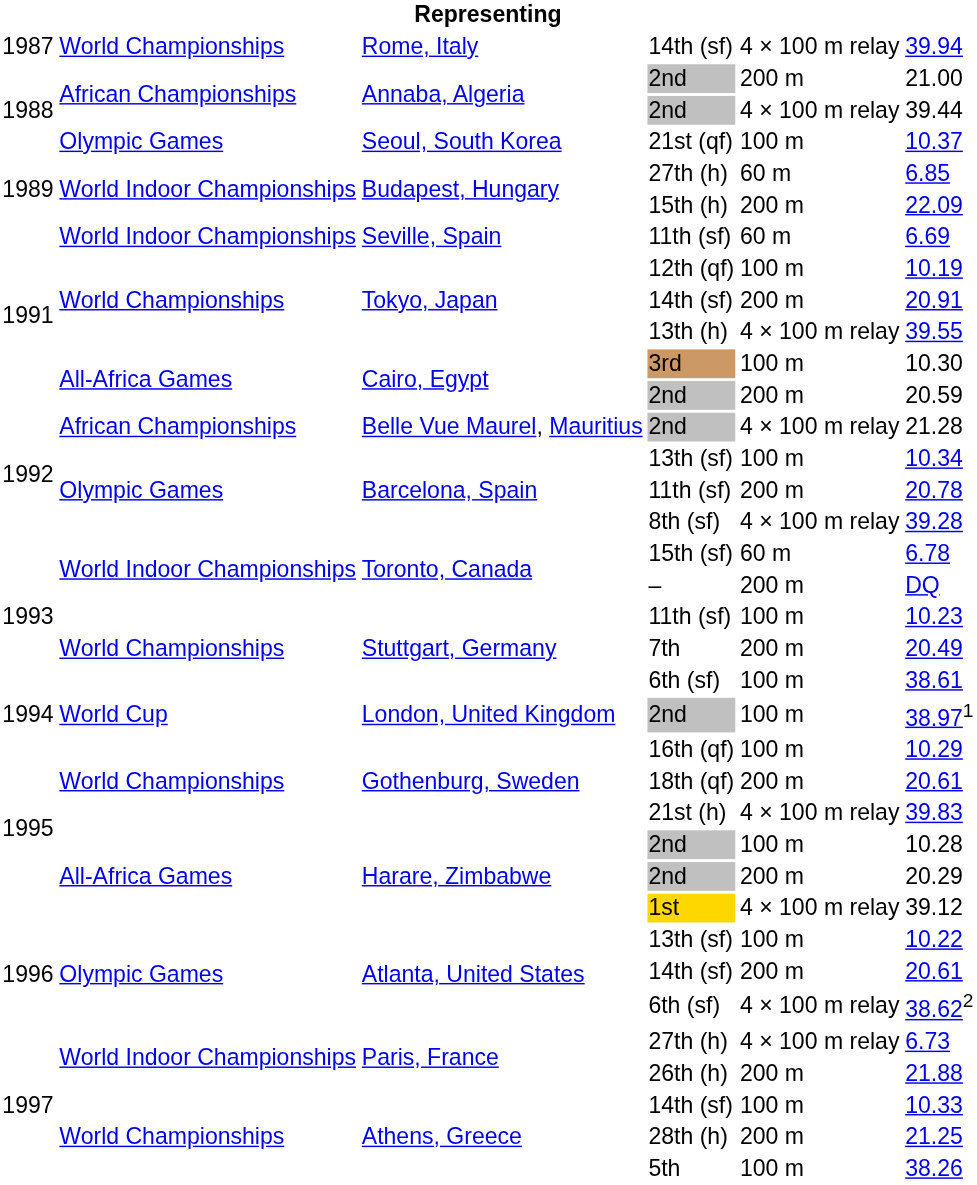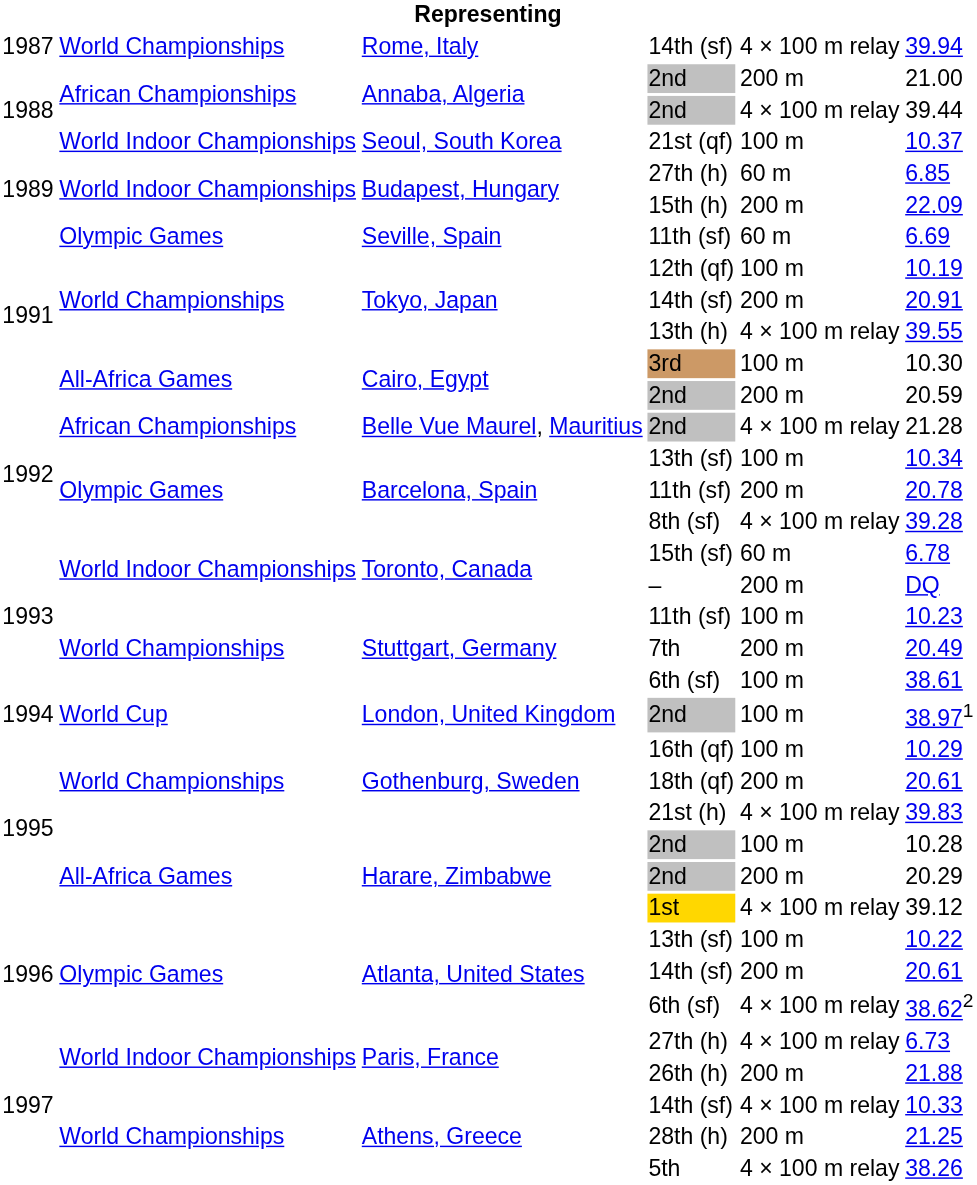 <table>
 <tr>
 <th colspan="6">Representing </th>
 </tr>
 <tr>
 <td>1987</td>
 <td><a href='#'>World Championships</a></td>
 <td><a href='#'>Rome, Italy</a></td>
 <td>14th (sf)</td>
 <td>4 × 100 m relay</td>
 <td><a href='#'>39.94</a></td>
 </tr>
 <tr>
 <td rowspan=3>1988</td>
 <td rowspan=2><a href='#'>African Championships</a></td>
 <td rowspan=2><a href='#'>Annaba, Algeria</a></td>
 <td bgcolor="silver">2nd</td>
 <td>200 m</td>
 <td>21.00</td>
 </tr>
 <tr>
 <td bgcolor="silver">2nd</td>
 <td>4 × 100 m relay</td>
 <td>39.44</td>
 </tr>
 <tr>
-<td><a href='#'>Olympic Games</a></td>
+<td><a href='#'>World Indoor Championships</a></td>
 <td><a href='#'>Seoul, South Korea</a></td>
 <td>21st (qf)</td>
 <td>100 m</td>
 <td><a href='#'>10.37</a></td>
 </tr>
 <tr>
 <td rowspan=2>1989</td>
 <td rowspan=2><a href='#'>World Indoor Championships</a></td>
 <td rowspan=2><a href='#'>Budapest, Hungary</a></td>
 <td>27th (h)</td>
 <td>60 m</td>
 <td><a href='#'>6.85</a></td>
 </tr>
 <tr>
 <td>15th (h)</td>
 <td>200 m</td>
 <td><a href='#'>22.09</a></td>
 </tr>
 <tr>
 <td rowspan=6>1991</td>
-<td><a href='#'>World Indoor Championships</a></td>
+<td><a href='#'>Olympic Games</a></td>
 <td><a href='#'>Seville, Spain</a></td>
 <td>11th (sf)</td>
 <td>60 m</td>
 <td><a href='#'>6.69</a></td>
 </tr>
 <tr>
 <td rowspan=3><a href='#'>World Championships</a></td>
 <td rowspan=3><a href='#'>Tokyo, Japan</a></td>
 <td>12th (qf)</td>
 <td>100 m</td>
 <td><a href='#'>10.19</a></td>
 </tr>
 <tr>
 <td>14th (sf)</td>
 <td>200 m</td>
 <td><a href='#'>20.91</a></td>
 </tr>
 <tr>
 <td>13th (h)</td>
 <td>4 × 100 m relay</td>
 <td><a href='#'>39.55</a></td>
 </tr>
 <tr>
 <td rowspan=2><a href='#'>All-Africa Games</a></td>
 <td rowspan=2><a href='#'>Cairo, Egypt</a></td>
 <td bgcolor="cc9966">3rd</td>
 <td>100 m</td>
 <td>10.30</td>
 </tr>
 <tr>
 <td bgcolor="silver">2nd</td>
 <td>200 m</td>
 <td>20.59</td>
 </tr>
 <tr>
 <td rowspan=4>1992</td>
 <td><a href='#'>African Championships</a></td>
 <td><a href='#'>Belle Vue Maurel</a>, <a href='#'>Mauritius</a></td>
 <td bgcolor="silver">2nd</td>
 <td>4 × 100 m relay</td>
 <td>21.28</td>
 </tr>
 <tr>
 <td rowspan=3><a href='#'>Olympic Games</a></td>
 <td rowspan=3><a href='#'>Barcelona, Spain</a></td>
 <td>13th (sf)</td>
 <td>100 m</td>
 <td><a href='#'>10.34</a></td>
 </tr>
 <tr>
 <td>11th (sf)</td>
 <td>200 m</td>
 <td><a href='#'>20.78</a></td>
 </tr>
 <tr>
 <td>8th (sf)</td>
 <td>4 × 100 m relay</td>
 <td><a href='#'>39.28</a></td>
 </tr>
 <tr>
 <td rowspan=5>1993</td>
 <td rowspan=2><a href='#'>World Indoor Championships</a></td>
 <td rowspan=2><a href='#'>Toronto, Canada</a></td>
 <td>15th (sf)</td>
 <td>60 m</td>
 <td><a href='#'>6.78</a></td>
 </tr>
 <tr>
 <td>–</td>
 <td>200 m</td>
 <td><a href='#'>DQ</a></td>
 </tr>
 <tr>
 <td rowspan=3><a href='#'>World Championships</a></td>
 <td rowspan=3><a href='#'>Stuttgart, Germany</a></td>
 <td>11th (sf)</td>
 <td>100 m</td>
 <td><a href='#'>10.23</a></td>
 </tr>
 <tr>
 <td>7th</td>
 <td>200 m</td>
 <td><a href='#'>20.49</a></td>
 </tr>
 <tr>
 <td>6th (sf)</td>
 <td>100 m</td>
 <td><a href='#'>38.61</a></td>
 </tr>
 <tr>
 <td>1994</td>
 <td><a href='#'>World Cup</a></td>
 <td><a href='#'>London, United Kingdom</a></td>
 <td bgcolor=silver>2nd</td>
 <td>100 m</td>
 <td><a href='#'>38.97</a><sup>1</sup></td>
 </tr>
 <tr>
 <td rowspan=6>1995</td>
 <td rowspan=3><a href='#'>World Championships</a></td>
 <td rowspan=3><a href='#'>Gothenburg, Sweden</a></td>
 <td>16th (qf)</td>
 <td>100 m</td>
 <td><a href='#'>10.29</a></td>
 </tr>
 <tr>
 <td>18th (qf)</td>
 <td>200 m</td>
 <td><a href='#'>20.61</a></td>
 </tr>
 <tr>
 <td>21st (h)</td>
 <td>4 × 100 m relay</td>
 <td><a href='#'>39.83</a></td>
 </tr>
 <tr>
 <td rowspan=3><a href='#'>All-Africa Games</a></td>
 <td rowspan=3><a href='#'>Harare, Zimbabwe</a></td>
 <td bgcolor="silver">2nd</td>
 <td>100 m</td>
 <td>10.28</td>
 </tr>
 <tr>
 <td bgcolor="silver">2nd</td>
 <td>200 m</td>
 <td>20.29</td>
 </tr>
 <tr>
 <td bgcolor=gold>1st</td>
 <td>4 × 100 m relay</td>
 <td>39.12</td>
 </tr>
 <tr>
 <td rowspan=3>1996</td>
 <td rowspan=3><a href='#'>Olympic Games</a></td>
 <td rowspan=3><a href='#'>Atlanta, United States</a></td>
 <td>13th (sf)</td>
 <td>100 m</td>
 <td><a href='#'>10.22</a></td>
 </tr>
 <tr>
 <td>14th (sf)</td>
 <td>200 m</td>
 <td><a href='#'>20.61</a></td>
 </tr>
 <tr>
 <td>6th (sf)</td>
 <td>4 × 100 m relay</td>
 <td><a href='#'>38.62</a><sup>2</sup></td>
 </tr>
 <tr>
 <td rowspan=5>1997</td>
 <td rowspan=2><a href='#'>World Indoor Championships</a></td>
 <td rowspan=2><a href='#'>Paris, France</a></td>
 <td>27th (h)</td>
 <td>4 × 100 m relay</td>
 <td><a href='#'>6.73</a></td>
 </tr>
 <tr>
 <td>26th (h)</td>
 <td>200 m</td>
 <td><a href='#'>21.88</a></td>
 </tr>
 <tr>
 <td rowspan=3><a href='#'>World Championships</a></td>
 <td rowspan=3><a href='#'>Athens, Greece</a></td>
 <td>14th (sf)</td>
-<td>100 m</td>
+<td>4 × 100 m relay</td>
 <td><a href='#'>10.33</a></td>
 </tr>
 <tr>
 <td>28th (h)</td>
 <td>200 m</td>
 <td><a href='#'>21.25</a></td>
 </tr>
 <tr>
 <td>5th</td>
-<td>100 m</td>
+<td>4 × 100 m relay</td>
 <td><a href='#'>38.26</a></td>
 </tr>
 </table>
